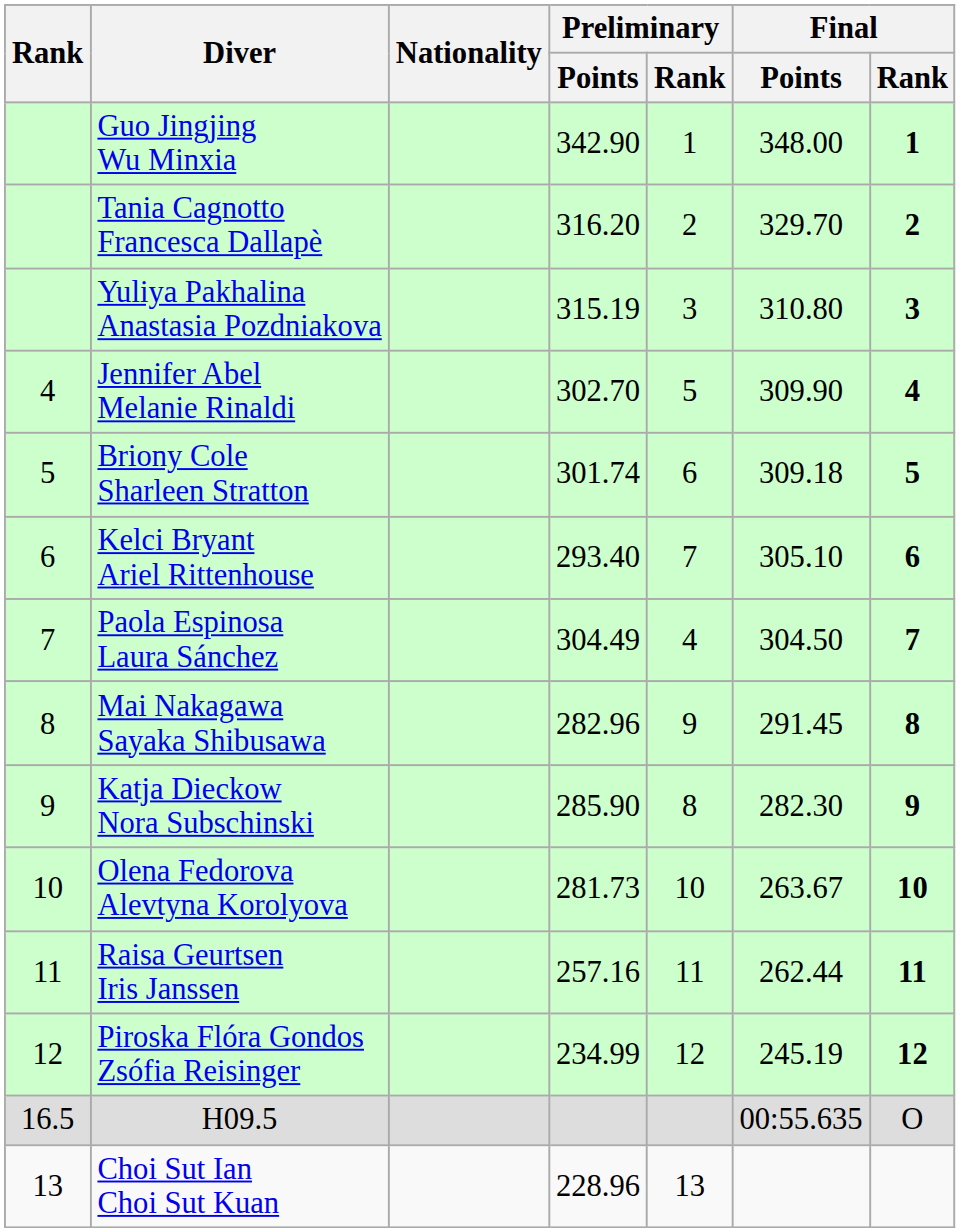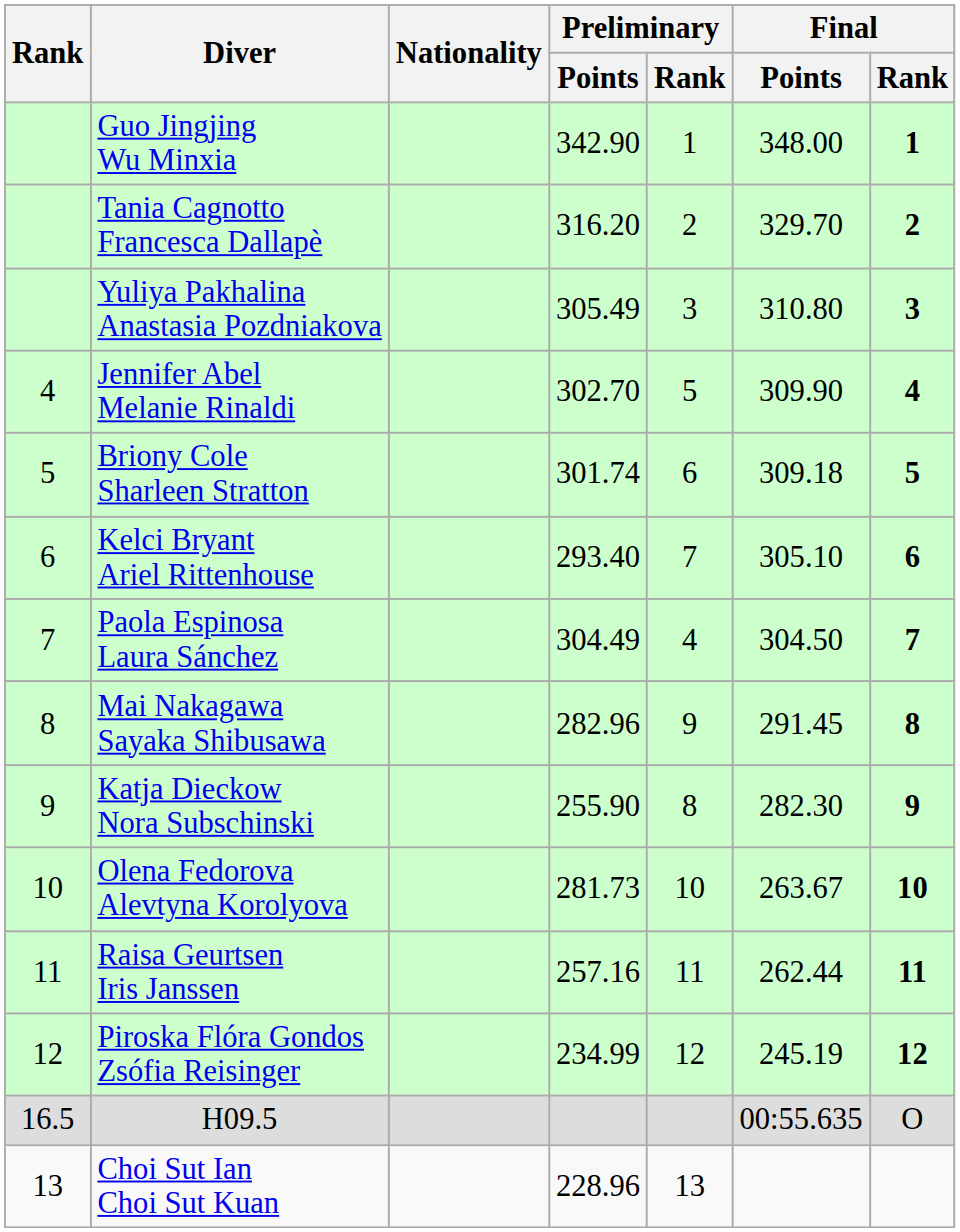 <table class="wikitable" style="text-align:center">
 <tr>
 <th rowspan="2">Rank</th>
 <th rowspan="2">Diver</th>
 <th rowspan="2">Nationality</th>
 <th colspan="2">Preliminary</th>
 <th colspan="2">Final</th>
 </tr>
 <tr>
 <th>Points</th>
 <th>Rank</th>
 <th>Points</th>
 <th>Rank</th>
 </tr>
 <tr bgcolor=ccffcc>
 <td></td>
 <td align=left><a href='#'>Guo Jingjing</a><br><a href='#'>Wu Minxia</a></td>
 <td align=left></td>
 <td>342.90</td>
 <td>1</td>
 <td>348.00</td>
 <td><strong>1</strong></td>
 </tr>
 <tr bgcolor=ccffcc>
 <td></td>
 <td align=left><a href='#'>Tania Cagnotto</a><br><a href='#'>Francesca Dallapè</a></td>
 <td align=left></td>
 <td>316.20</td>
 <td>2</td>
 <td>329.70</td>
 <td><strong>2</strong></td>
 </tr>
 <tr bgcolor=ccffcc>
 <td></td>
 <td align=left><a href='#'>Yuliya Pakhalina</a><br><a href='#'>Anastasia Pozdniakova</a></td>
 <td align=left></td>
-<td>315.19</td>
+<td>305.49</td>
 <td>3</td>
 <td>310.80</td>
 <td><strong>3</strong></td>
 </tr>
 <tr bgcolor=ccffcc>
 <td>4</td>
 <td align=left><a href='#'>Jennifer Abel</a><br><a href='#'>Melanie Rinaldi</a></td>
 <td align=left></td>
 <td>302.70</td>
 <td>5</td>
 <td>309.90</td>
 <td><strong>4</strong></td>
 </tr>
 <tr bgcolor=ccffcc>
 <td>5</td>
 <td align=left><a href='#'>Briony Cole</a><br><a href='#'>Sharleen Stratton</a></td>
 <td align=left></td>
 <td>301.74</td>
 <td>6</td>
 <td>309.18</td>
 <td><strong>5</strong></td>
 </tr>
 <tr bgcolor=ccffcc>
 <td>6</td>
 <td align=left><a href='#'>Kelci Bryant</a><br><a href='#'>Ariel Rittenhouse</a></td>
 <td align=left></td>
 <td>293.40</td>
 <td>7</td>
 <td>305.10</td>
 <td><strong>6</strong></td>
 </tr>
 <tr bgcolor=ccffcc>
 <td>7</td>
 <td align=left><a href='#'>Paola Espinosa</a><br><a href='#'>Laura Sánchez</a></td>
 <td align=left></td>
 <td>304.49</td>
 <td>4</td>
 <td>304.50</td>
 <td><strong>7</strong></td>
 </tr>
 <tr bgcolor=ccffcc>
 <td>8</td>
 <td align=left><a href='#'>Mai Nakagawa</a><br><a href='#'>Sayaka Shibusawa</a></td>
 <td align=left></td>
 <td>282.96</td>
 <td>9</td>
 <td>291.45</td>
 <td><strong>8</strong></td>
 </tr>
 <tr bgcolor=ccffcc>
 <td>9</td>
 <td align=left><a href='#'>Katja Dieckow</a><br><a href='#'>Nora Subschinski</a></td>
 <td align=left></td>
-<td>285.90</td>
+<td>255.90</td>
 <td>8</td>
 <td>282.30</td>
 <td><strong>9</strong></td>
 </tr>
 <tr bgcolor=ccffcc>
 <td>10</td>
 <td align=left><a href='#'>Olena Fedorova</a><br><a href='#'>Alevtyna Korolyova</a></td>
 <td align=left></td>
 <td>281.73</td>
 <td>10</td>
 <td>263.67</td>
 <td><strong>10</strong></td>
 </tr>
 <tr bgcolor=ccffcc>
 <td>11</td>
 <td align=left><a href='#'>Raisa Geurtsen</a><br><a href='#'>Iris Janssen</a></td>
 <td align=left></td>
 <td>257.16</td>
 <td>11</td>
 <td>262.44</td>
 <td><strong>11</strong></td>
 </tr>
 <tr bgcolor=ccffcc>
 <td>12</td>
 <td align=left><a href='#'>Piroska Flóra Gondos</a><br><a href='#'>Zsófia Reisinger</a></td>
 <td align=left></td>
 <td>234.99</td>
 <td>12</td>
 <td>245.19</td>
 <td><strong>12</strong></td>
 </tr>
 <tr bgcolor=#DDDDDD>
 <td><span>16.5</span></td>
 <td><span>H09.5</span></td>
 <td></td>
 <td></td>
 <td></td>
 <td><span>00:55.635</span></td>
 <td><span>O</span></td>
 </tr>
 <tr>
 <td>13</td>
 <td align=left><a href='#'>Choi Sut Ian</a><br><a href='#'>Choi Sut Kuan</a></td>
 <td align=left></td>
 <td>228.96</td>
 <td>13</td>
 <td></td>
 <td><strong> </strong></td>
 </tr>
 </table>
